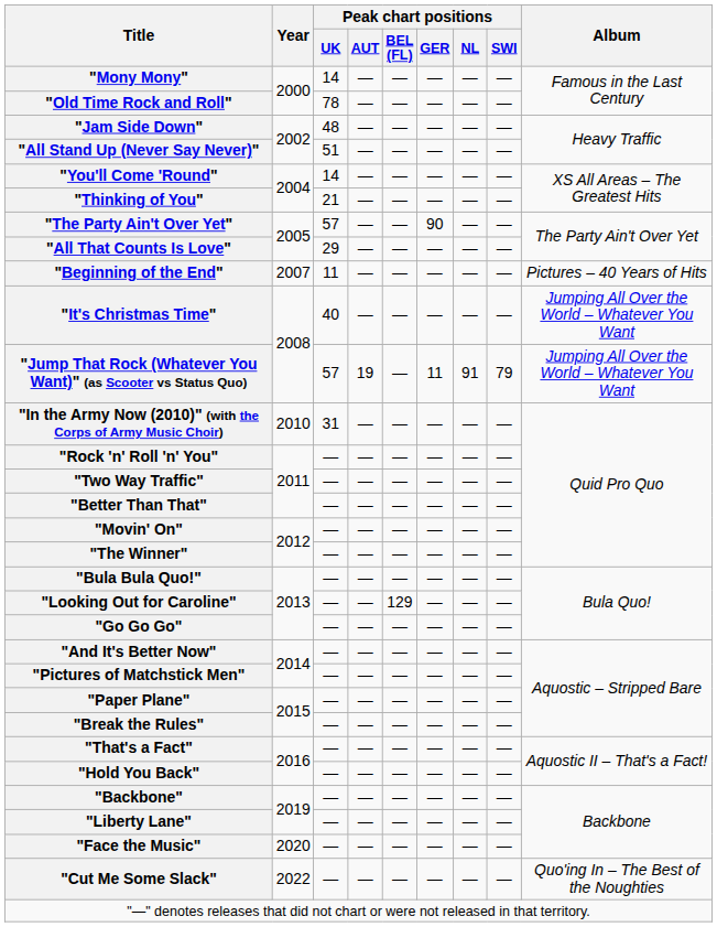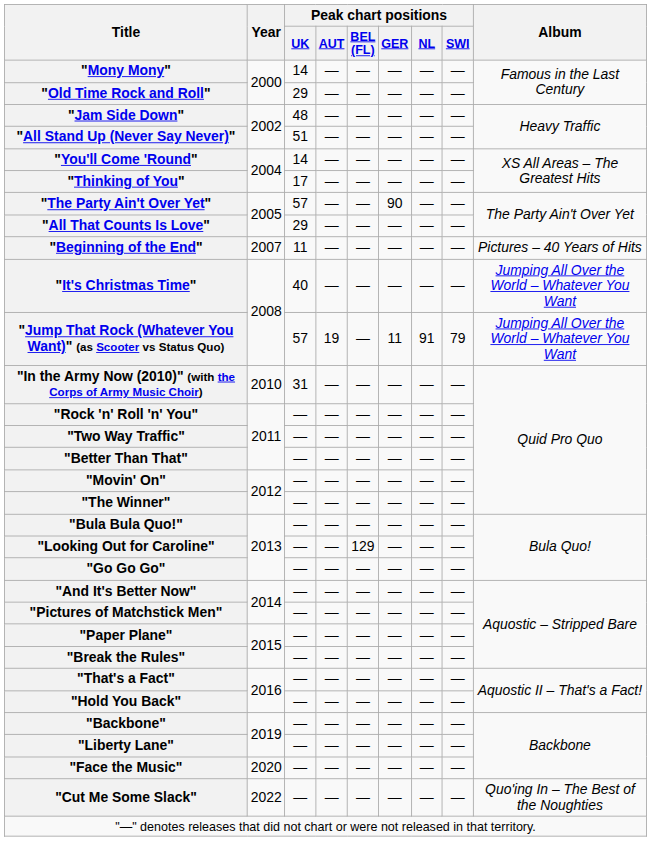 <table class="wikitable plainrowheaders" style="text-align:center;">
 <tr>
 <th rowspan="2" scope="col" style="width:17em;">Title</th>
 <th rowspan="2" scope="col" style="width:2em;">Year</th>
 <th colspan="6">Peak chart positions</th>
 <th rowspan="2" style="width:12em;">Album</th>
 </tr>
 <tr>
 <th scope="col" style="width:2em;font-size:90%;"><a href='#'>UK</a><br></th>
 <th scope="col" style="width:2em;font-size:90%;"><a href='#'>AUT</a><br></th>
 <th scope="col" style="width:2em;font-size:90%;"><a href='#'>BEL (FL)</a><br></th>
 <th scope="col" style="width:2em;font-size:90%;"><a href='#'>GER</a><br></th>
 <th scope="col" style="width:2em;font-size:90%;"><a href='#'>NL</a><br></th>
 <th scope="col" style="width:2em;font-size:90%;"><a href='#'>SWI</a><br></th>
 </tr>
 <tr>
 <th scope="row">"<a href='#'>Mony Mony</a>"</th>
 <td rowspan="2">2000</td>
 <td>14</td>
 <td>—</td>
 <td>—</td>
 <td>—</td>
 <td>—</td>
 <td>—</td>
 <td rowspan="2"><em>Famous in the Last Century</em></td>
 </tr>
 <tr>
 <th scope="row">"<a href='#'>Old Time Rock and Roll</a>"</th>
-<td>78</td>
+<td>29</td>
 <td>—</td>
 <td>—</td>
 <td>—</td>
 <td>—</td>
 <td>—</td>
 </tr>
 <tr>
 <th scope="row">"<a href='#'>Jam Side Down</a>"</th>
 <td rowspan="2">2002</td>
 <td>48</td>
 <td>—</td>
 <td>—</td>
 <td>—</td>
 <td>—</td>
 <td>—</td>
 <td rowspan="2"><em>Heavy Traffic</em></td>
 </tr>
 <tr>
 <th scope="row">"<a href='#'>All Stand Up (Never Say Never)</a>"</th>
 <td>51</td>
 <td>—</td>
 <td>—</td>
 <td>—</td>
 <td>—</td>
 <td>—</td>
 </tr>
 <tr>
 <th scope="row">"<a href='#'>You'll Come 'Round</a>"</th>
 <td rowspan="2">2004</td>
 <td>14</td>
 <td>—</td>
 <td>—</td>
 <td>—</td>
 <td>—</td>
 <td>—</td>
 <td rowspan="2"><em>XS All Areas – The Greatest Hits</em></td>
 </tr>
 <tr>
 <th scope="row">"<a href='#'>Thinking of You</a>"</th>
-<td>21</td>
+<td>17</td>
 <td>—</td>
 <td>—</td>
 <td>—</td>
 <td>—</td>
 <td>—</td>
 </tr>
 <tr>
 <th scope="row">"<a href='#'>The Party Ain't Over Yet</a>"</th>
 <td rowspan="2">2005</td>
 <td>57</td>
 <td>—</td>
 <td>—</td>
 <td>90</td>
 <td>—</td>
 <td>—</td>
 <td rowspan="2"><em>The Party Ain't Over Yet</em></td>
 </tr>
 <tr>
 <th scope="row">"<a href='#'>All That Counts Is Love</a>"</th>
 <td>29</td>
 <td>—</td>
 <td>—</td>
 <td>—</td>
 <td>—</td>
 <td>—</td>
 </tr>
 <tr>
 <th scope="row">"<a href='#'>Beginning of the End</a>"</th>
 <td>2007</td>
 <td>11</td>
 <td>—</td>
 <td>—</td>
 <td>—</td>
 <td>—</td>
 <td>—</td>
 <td><em>Pictures – 40 Years of Hits</em></td>
 </tr>
 <tr>
 <th scope="row">"<a href='#'>It's Christmas Time</a>"</th>
 <td rowspan="2">2008</td>
 <td>40</td>
 <td>—</td>
 <td>—</td>
 <td>—</td>
 <td>—</td>
 <td>—</td>
 <td><em><a href='#'>Jumping All Over the World – Whatever You Want</a></em></td>
 </tr>
 <tr>
 <th scope="row">"<a href='#'>Jump That Rock (Whatever You Want)</a>" <small>(as <a href='#'>Scooter</a> vs Status Quo)</small></th>
 <td>57</td>
 <td>19</td>
 <td>—</td>
 <td>11</td>
 <td>91</td>
 <td>79</td>
 <td><em><a href='#'>Jumping All Over the World – Whatever You Want</a></em></td>
 </tr>
 <tr>
 <th scope="row">"In the Army Now (2010)" <small>(with <a href='#'>the Corps of Army Music Choir</a>)</small></th>
 <td>2010</td>
 <td>31</td>
 <td>—</td>
 <td>—</td>
 <td>—</td>
 <td>—</td>
 <td>—</td>
 <td rowspan="6"><em>Quid Pro Quo</em></td>
 </tr>
 <tr>
 <th scope="row">"Rock 'n' Roll 'n' You"</th>
 <td rowspan="3">2011</td>
 <td>—</td>
 <td>—</td>
 <td>—</td>
 <td>—</td>
 <td>—</td>
 <td>—</td>
 </tr>
 <tr>
 <th scope="row">"Two Way Traffic"</th>
 <td>—</td>
 <td>—</td>
 <td>—</td>
 <td>—</td>
 <td>—</td>
 <td>—</td>
 </tr>
 <tr>
 <th scope="row">"Better Than That"</th>
 <td>—</td>
 <td>—</td>
 <td>—</td>
 <td>—</td>
 <td>—</td>
 <td>—</td>
 </tr>
 <tr>
 <th scope="row">"Movin' On"</th>
 <td rowspan="2">2012</td>
 <td>—</td>
 <td>—</td>
 <td>—</td>
 <td>—</td>
 <td>—</td>
 <td>—</td>
 </tr>
 <tr>
 <th scope="row">"The Winner"</th>
 <td>—</td>
 <td>—</td>
 <td>—</td>
 <td>—</td>
 <td>—</td>
 <td>—</td>
 </tr>
 <tr>
 <th scope="row">"Bula Bula Quo!"</th>
 <td rowspan="3">2013</td>
 <td>—</td>
 <td>—</td>
 <td>—</td>
 <td>—</td>
 <td>—</td>
 <td>—</td>
 <td rowspan="3"><em>Bula Quo!</em></td>
 </tr>
 <tr>
 <th scope="row">"Looking Out for Caroline"</th>
 <td>—</td>
 <td>—</td>
 <td>129</td>
 <td>—</td>
 <td>—</td>
 <td>—</td>
 </tr>
 <tr>
 <th scope="row">"Go Go Go"</th>
 <td>—</td>
 <td>—</td>
 <td>—</td>
 <td>—</td>
 <td>—</td>
 <td>—</td>
 </tr>
 <tr>
 <th scope="row">"And It's Better Now"</th>
 <td rowspan="2">2014</td>
 <td>—</td>
 <td>—</td>
 <td>—</td>
 <td>—</td>
 <td>—</td>
 <td>—</td>
 <td rowspan="4"><em>Aquostic – Stripped Bare</em></td>
 </tr>
 <tr>
 <th scope="row">"Pictures of Matchstick Men"</th>
 <td>—</td>
 <td>—</td>
 <td>—</td>
 <td>—</td>
 <td>—</td>
 <td>—</td>
 </tr>
 <tr>
 <th scope="row">"Paper Plane"</th>
 <td rowspan="2">2015</td>
 <td>—</td>
 <td>—</td>
 <td>—</td>
 <td>—</td>
 <td>—</td>
 <td>—</td>
 </tr>
 <tr>
 <th scope="row">"Break the Rules"</th>
 <td>—</td>
 <td>—</td>
 <td>—</td>
 <td>—</td>
 <td>—</td>
 <td>—</td>
 </tr>
 <tr>
 <th scope="row">"That's a Fact"</th>
 <td rowspan="2">2016</td>
 <td>—</td>
 <td>—</td>
 <td>—</td>
 <td>—</td>
 <td>—</td>
 <td>—</td>
 <td rowspan="2"><em>Aquostic II – That's a Fact!</em></td>
 </tr>
 <tr>
 <th scope="row">"Hold You Back"</th>
 <td>—</td>
 <td>—</td>
 <td>—</td>
 <td>—</td>
 <td>—</td>
 <td>—</td>
 </tr>
 <tr>
 <th scope="row">"Backbone"</th>
 <td rowspan="2">2019</td>
 <td>—</td>
 <td>—</td>
 <td>—</td>
 <td>—</td>
 <td>—</td>
 <td>—</td>
 <td rowspan="3"><em>Backbone</em></td>
 </tr>
 <tr>
 <th scope="row">"Liberty Lane"</th>
 <td>—</td>
 <td>—</td>
 <td>—</td>
 <td>—</td>
 <td>—</td>
 <td>—</td>
 </tr>
 <tr>
 <th scope="row">"Face the Music"</th>
 <td>2020</td>
 <td>—</td>
 <td>—</td>
 <td>—</td>
 <td>—</td>
 <td>—</td>
 <td>—</td>
 </tr>
 <tr>
 <th scope="row">"Cut Me Some Slack"</th>
 <td>2022</td>
 <td>—</td>
 <td>—</td>
 <td>—</td>
 <td>—</td>
 <td>—</td>
 <td>—</td>
 <td><em>Quo'ing In – The Best of the Noughties</em></td>
 </tr>
 <tr>
 <td colspan="9" style="font-size:90%">"—" denotes releases that did not chart or were not released in that territory.</td>
 </tr>
 </table>
